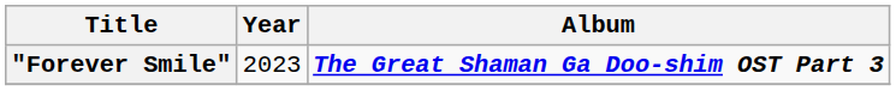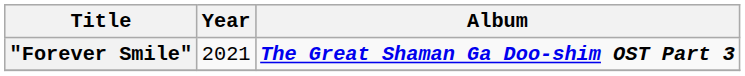 <table class="wikitable plainrowheaders" style="text-align:center;">
 <tr>
 <th scope="col">Title</th>
 <th scope="col">Year</th>
 <th scope="col">Album</th>
 </tr>
 <tr>
 <th scope=row>"Forever Smile"</th>
-<td>2023</td>
+<td>2021</td>
 <td><strong><em><a href='#'>The Great Shaman Ga Doo-shim</a> OST Part 3</em></strong></td>
 </tr>
 <tr>
 </tr>
 </table>
